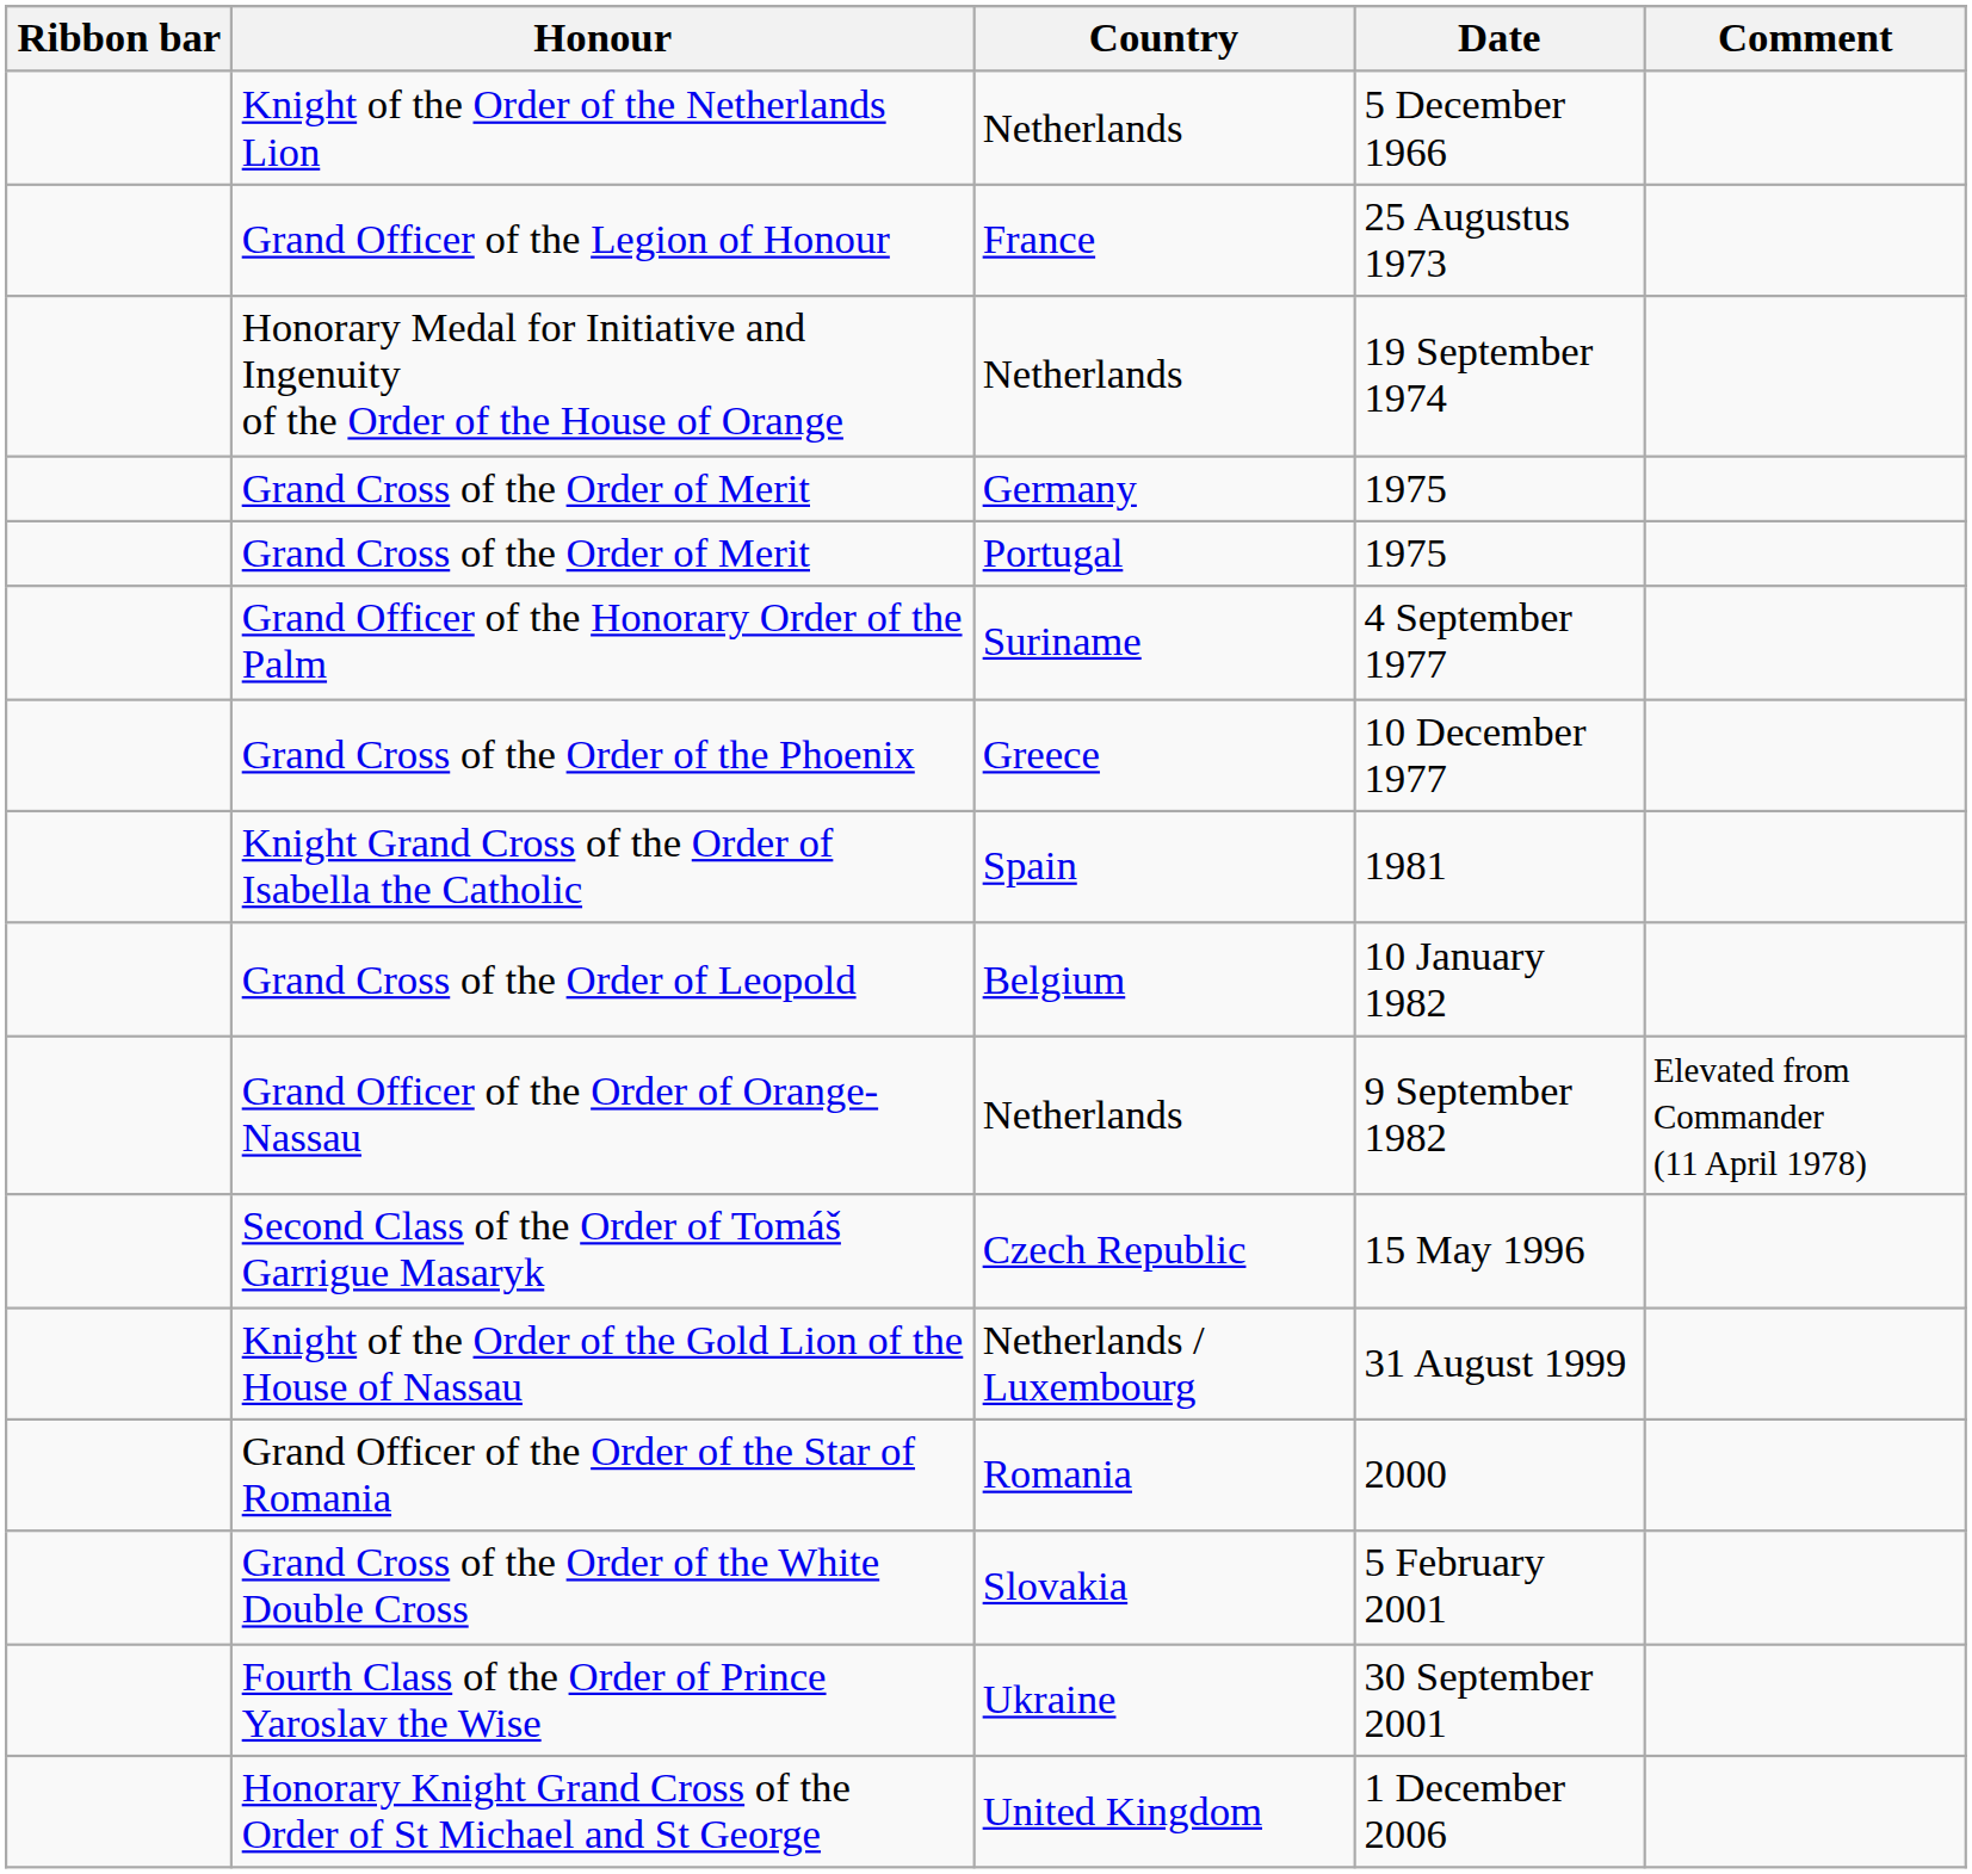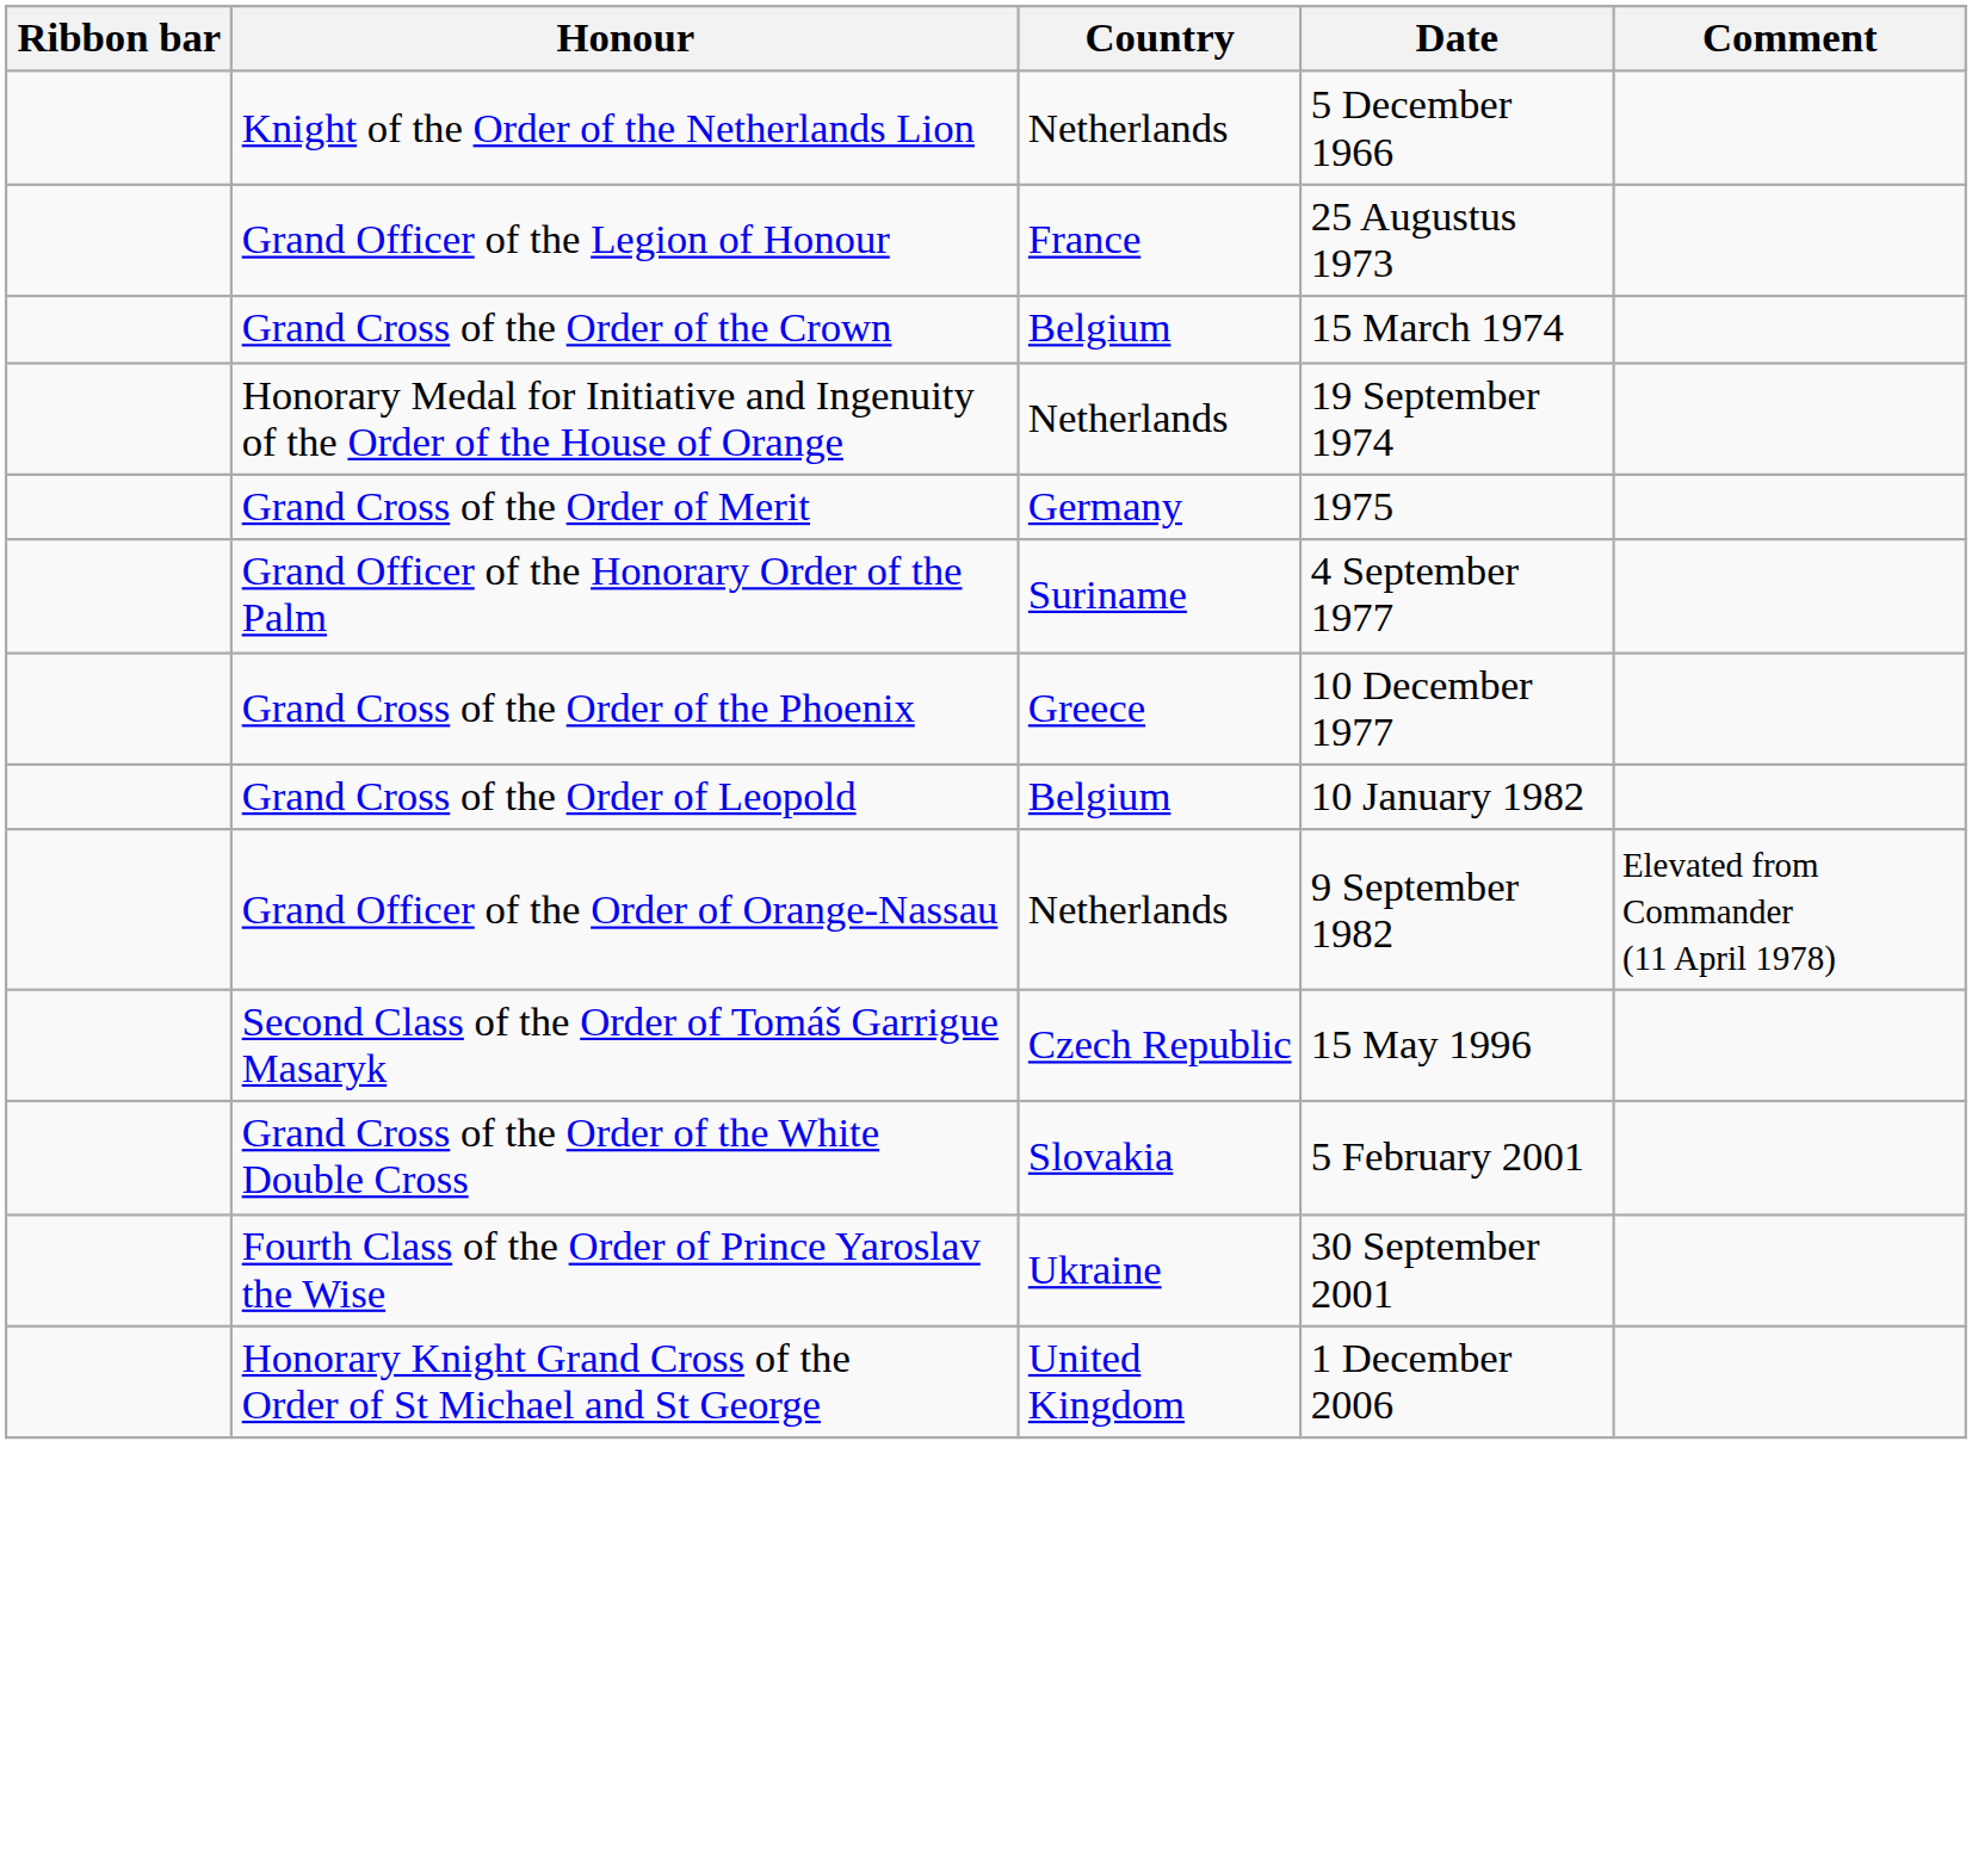 <table class="wikitable" style="width:60%;">
 <tr style="background:#ccf; text-align:center;">
 </tr>
 <tr>
 <th style="width:80px;">Ribbon bar</th>
 <th>Honour</th>
 <th>Country</th>
 <th>Date</th>
 <th>Comment</th>
 </tr>
 <tr>
 <td></td>
 <td><a href='#'>Knight</a> of the <a href='#'>Order of the Netherlands Lion</a></td>
 <td>Netherlands</td>
 <td>5 December 1966</td>
 <td></td>
 </tr>
 <tr>
 <td></td>
 <td><a href='#'>Grand Officer</a> of the <a href='#'>Legion of Honour</a></td>
 <td><a href='#'>France</a></td>
 <td>25 Augustus 1973</td>
 <td></td>
 </tr>
 <tr>
 <td></td>
+<td><a href='#'>Grand Cross</a> of the <a href='#'>Order of the Crown</a></td>
+<td><a href='#'>Belgium</a></td>
+<td>15 March 1974</td>
+<td></td>
+</tr>
+<tr>
+<td></td>
 <td>Honorary Medal for Initiative and Ingenuity <br> of the <a href='#'>Order of the House of Orange</a></td>
 <td>Netherlands</td>
 <td>19 September 1974</td>
 <td></td>
 </tr>
 <tr>
 <td></td>
 <td><a href='#'>Grand Cross</a> of the <a href='#'>Order of Merit</a></td>
 <td><a href='#'>Germany</a></td>
-<td>1975</td>
-<td></td>
-</tr>
-<tr>
-<td></td>
-<td><a href='#'>Grand Cross</a> of the <a href='#'>Order of Merit</a></td>
-<td><a href='#'>Portugal</a></td>
 <td>1975</td>
 <td></td>
 </tr>
 <tr>
 <td></td>
 <td><a href='#'>Grand Officer</a> of the <a href='#'>Honorary Order of the Palm</a></td>
 <td><a href='#'>Suriname</a></td>
 <td>4 September 1977</td>
 <td></td>
 </tr>
 <tr>
 <td></td>
 <td><a href='#'>Grand Cross</a> of the <a href='#'>Order of the Phoenix</a></td>
 <td><a href='#'>Greece</a></td>
 <td>10 December 1977</td>
-<td></td>
-</tr>
-<tr>
-<td></td>
-<td><a href='#'>Knight Grand Cross</a> of the <a href='#'>Order of Isabella the Catholic</a></td>
-<td><a href='#'>Spain</a></td>
-<td>1981</td>
 <td></td>
 </tr>
 <tr>
 <td></td>
 <td><a href='#'>Grand Cross</a> of the <a href='#'>Order of Leopold</a></td>
 <td><a href='#'>Belgium</a></td>
 <td>10 January 1982</td>
 <td></td>
 </tr>
 <tr>
 <td></td>
 <td><a href='#'>Grand Officer</a> of the <a href='#'>Order of Orange-Nassau</a></td>
 <td>Netherlands</td>
 <td>9 September 1982</td>
 <td><small>Elevated from Commander <br> (11 April 1978)</small></td>
 </tr>
 <tr>
 <td></td>
 <td><a href='#'>Second Class</a> of the <a href='#'>Order of Tomáš Garrigue Masaryk</a></td>
 <td><a href='#'>Czech Republic</a></td>
 <td>15 May 1996 </td>
 <td></td>
 </tr>
 <tr>
 <td></td>
-<td><a href='#'>Knight</a> of the <a href='#'>Order of the Gold Lion of the House of Nassau</a></td>
-<td>Netherlands / <a href='#'>Luxembourg</a></td>
-<td>31 August 1999</td>
-<td></td>
-</tr>
-<tr>
-<td></td>
-<td>Grand Officer of the <a href='#'>Order of the Star of Romania</a></td>
-<td><a href='#'>Romania</a></td>
-<td>2000</td>
-<td></td>
-</tr>
-<tr>
-<td></td>
 <td><a href='#'>Grand Cross</a> of the <a href='#'>Order of the White Double Cross</a></td>
 <td><a href='#'>Slovakia</a></td>
 <td>5 February 2001 </td>
 <td></td>
 </tr>
 <tr>
 <td></td>
 <td><a href='#'>Fourth Class</a> of the <a href='#'>Order of Prince Yaroslav the Wise</a></td>
 <td><a href='#'>Ukraine</a></td>
 <td>30 September 2001 </td>
 <td></td>
 </tr>
 <tr>
 <td></td>
 <td><a href='#'>Honorary Knight Grand Cross</a> of the <br> <a href='#'>Order of St Michael and St George</a></td>
 <td><a href='#'>United Kingdom</a></td>
 <td>1 December 2006</td>
 </tr>
 </table>
